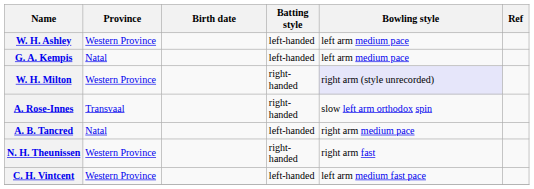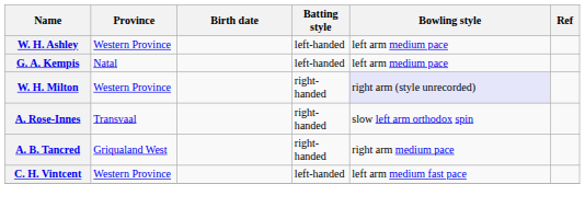 <table class="wikitable plainrowheaders" style="font-size:95%; width:90%;">
 <tr>
 <th scope="col" width="15%">Name</th>
 <th scope="col" width="15%">Province</th>
 <th scope="col" width="20%">Birth date</th>
 <th scope="col" width="10%">Batting style</th>
 <th scope="col" width="35%">Bowling style</th>
 <th scope="col" width="5%">Ref</th>
 </tr>
 <tr>
 <th scope="row"><a href='#'>W. H. Ashley</a></th>
 <td><a href='#'>Western Province</a></td>
 <td></td>
 <td>left-handed</td>
 <td>left arm <a href='#'>medium pace</a></td>
 <td></td>
 </tr>
 <tr>
 <th scope="row"><a href='#'>G. A. Kempis</a></th>
 <td><a href='#'>Natal</a></td>
 <td></td>
 <td>left-handed</td>
 <td>left arm <a href='#'>medium pace</a></td>
 <td></td>
 </tr>
 <tr>
 <th scope="row"><a href='#'>W. H. Milton</a></th>
 <td><a href='#'>Western Province</a></td>
 <td></td>
 <td>right-handed</td>
 <td style="background: lavender;">right arm (style unrecorded)</td>
 <td></td>
 </tr>
 <tr>
 <th scope="row"><a href='#'>A. Rose-Innes</a></th>
 <td><a href='#'>Transvaal</a></td>
 <td></td>
 <td>right-handed</td>
 <td>slow <a href='#'>left arm orthodox</a> <a href='#'>spin</a></td>
 <td></td>
 </tr>
 <tr>
 <th scope="row"><a href='#'>A. B. Tancred</a></th>
-<td><a href='#'>Natal</a></td>
-<td></td>
-<td>left-handed</td>
-<td>right arm <a href='#'>medium pace</a></td>
-<td></td>
-</tr>
-<tr>
-<th scope="row"><a href='#'>N. H. Theunissen</a></th>
-<td><a href='#'>Western Province</a></td>
+<td><a href='#'>Griqualand West</a></td>
 <td></td>
 <td>right-handed</td>
-<td>right arm <a href='#'>fast</a></td>
+<td>right arm <a href='#'>medium pace</a></td>
 <td></td>
 </tr>
 <tr>
 <th scope="row"><a href='#'>C. H. Vintcent</a></th>
 <td><a href='#'>Western Province</a></td>
 <td></td>
 <td>left-handed</td>
 <td>left arm <a href='#'>medium fast pace</a></td>
 <td></td>
 </tr>
 <tr>
 </tr>
 </table>
